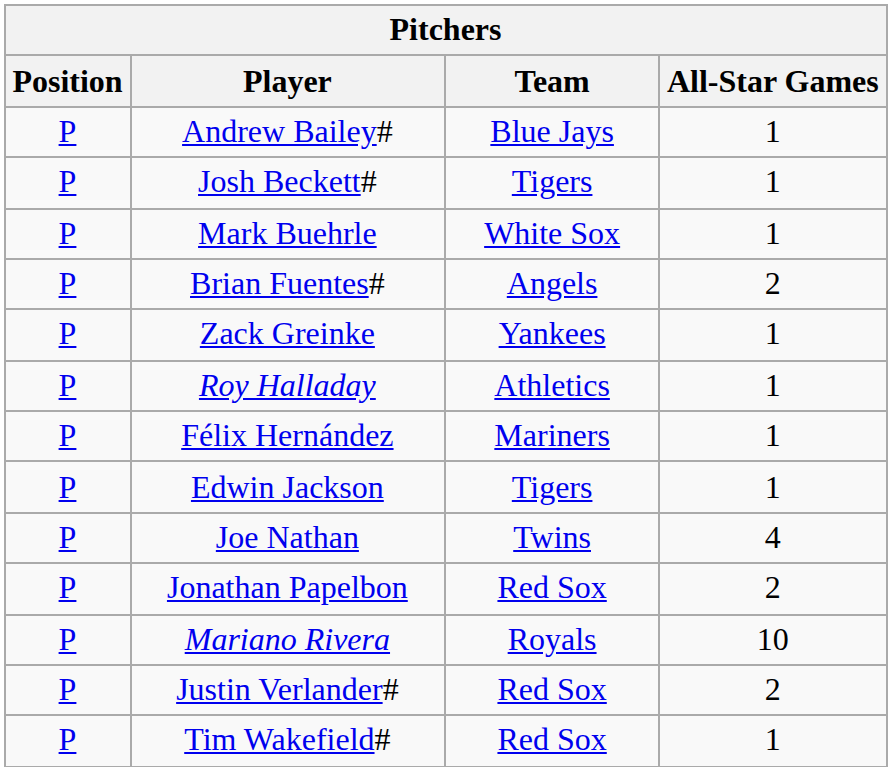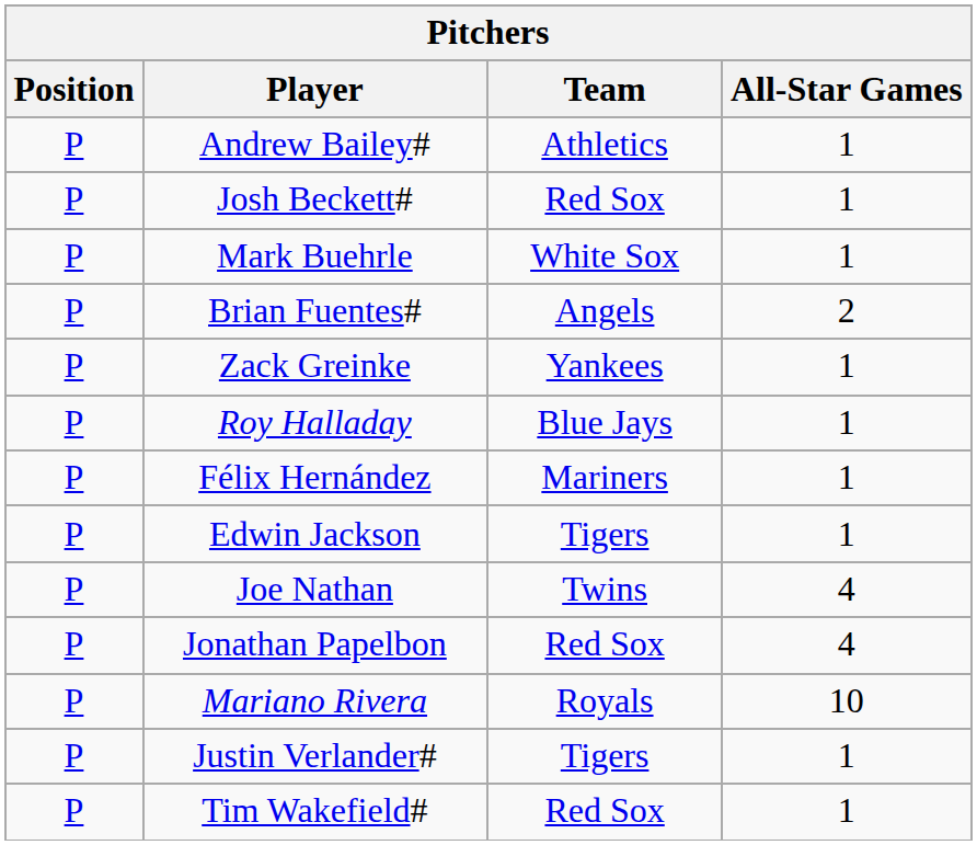 <table class="wikitable" style="text-align:center;">
 <tr>
 <th colspan="4">Pitchers</th>
 </tr>
 <tr>
 <th>Position</th>
 <th style="width:150px;">Player</th>
 <th style="width:100px;">Team</th>
 <th>All-Star Games</th>
 </tr>
 <tr>
 <td><a href='#'>P</a></td>
 <td><a href='#'>Andrew Bailey</a>#</td>
-<td><a href='#'>Blue Jays</a></td>
+<td><a href='#'>Athletics</a></td>
 <td>1</td>
 </tr>
 <tr>
 <td><a href='#'>P</a></td>
 <td><a href='#'>Josh Beckett</a>#</td>
-<td><a href='#'>Tigers</a></td>
+<td><a href='#'>Red Sox</a></td>
 <td>1</td>
 </tr>
 <tr>
 <td><a href='#'>P</a></td>
 <td><a href='#'>Mark Buehrle</a></td>
 <td><a href='#'>White Sox</a></td>
 <td>1</td>
 </tr>
 <tr>
 <td><a href='#'>P</a></td>
 <td><a href='#'>Brian Fuentes</a>#</td>
 <td><a href='#'>Angels</a></td>
 <td>2</td>
 </tr>
 <tr>
 <td><a href='#'>P</a></td>
 <td><a href='#'>Zack Greinke</a></td>
 <td><a href='#'>Yankees</a></td>
 <td>1</td>
 </tr>
 <tr>
 <td><a href='#'>P</a></td>
 <td><em><a href='#'>Roy Halladay</a></em></td>
-<td><a href='#'>Athletics</a></td>
+<td><a href='#'>Blue Jays</a></td>
 <td>1</td>
 </tr>
 <tr>
 <td><a href='#'>P</a></td>
 <td><a href='#'>Félix Hernández</a></td>
 <td><a href='#'>Mariners</a></td>
 <td>1</td>
 </tr>
 <tr>
 <td><a href='#'>P</a></td>
 <td><a href='#'>Edwin Jackson</a></td>
 <td><a href='#'>Tigers</a></td>
 <td>1</td>
 </tr>
 <tr>
 <td><a href='#'>P</a></td>
 <td><a href='#'>Joe Nathan</a></td>
 <td><a href='#'>Twins</a></td>
 <td>4</td>
 </tr>
 <tr>
 <td><a href='#'>P</a></td>
 <td><a href='#'>Jonathan Papelbon</a></td>
 <td><a href='#'>Red Sox</a></td>
-<td>2</td>
+<td>4</td>
 </tr>
 <tr>
 <td><a href='#'>P</a></td>
 <td><em><a href='#'>Mariano Rivera</a></em></td>
 <td><a href='#'>Royals</a></td>
 <td>10</td>
 </tr>
 <tr>
 <td><a href='#'>P</a></td>
 <td><a href='#'>Justin Verlander</a>#</td>
-<td><a href='#'>Red Sox</a></td>
-<td>2</td>
+<td><a href='#'>Tigers</a></td>
+<td>1</td>
 </tr>
 <tr>
 <td><a href='#'>P</a></td>
 <td><a href='#'>Tim Wakefield</a>#</td>
 <td><a href='#'>Red Sox</a></td>
 <td>1</td>
 </tr>
 </table>
